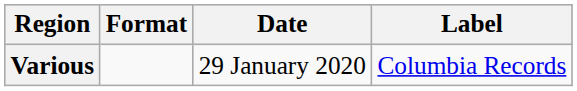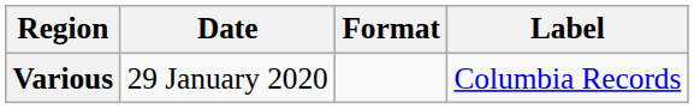 <table class="wikitable plainrowheaders">
 <tr>
 <th>Region</th>
+<th>Date</th>
 <th>Format</th>
-<th>Date</th>
 <th>Label</th>
 </tr>
 <tr>
 <th scope="row">Various</th>
+<td>29 January 2020</td>
 <td></td>
-<td>29 January 2020</td>
 <td><a href='#'>Columbia Records</a></td>
 </tr>
 </table>
